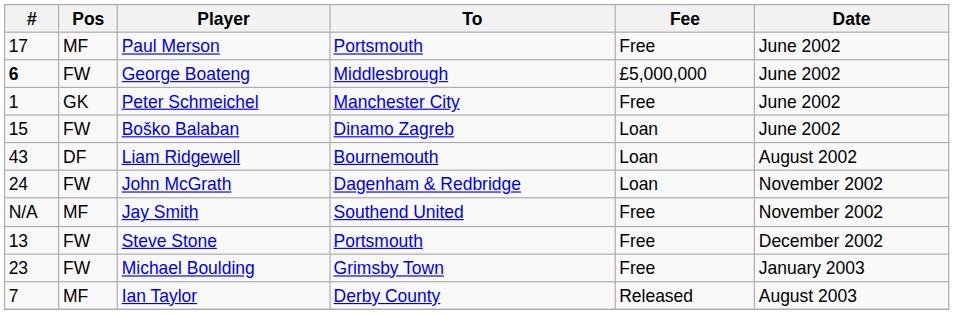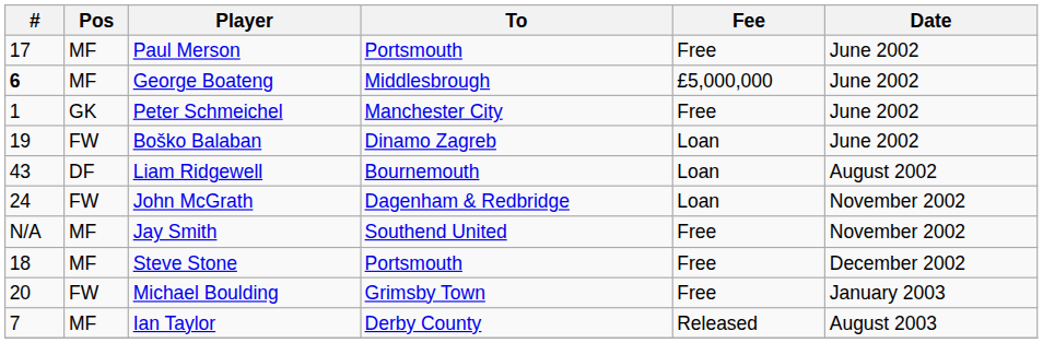 <table width=65% class="wikitable sortable" style="text-align:center; font-size:95%; text-align:left">
 <tr>
 <th>#</th>
 <th>Pos</th>
 <th>Player</th>
 <th>To</th>
 <th>Fee</th>
 <th>Date</th>
 </tr>
 <tr --->
 <td>17</td>
 <td>MF</td>
 <td> <a href='#'>Paul Merson</a></td>
 <td> <a href='#'>Portsmouth</a></td>
 <td>Free</td>
 <td>June 2002</td>
 </tr>
 <tr --->
 <td><strong>6</strong></td>
-<td>FW</td>
+<td>MF</td>
 <td> <a href='#'>George Boateng</a></td>
 <td> <a href='#'>Middlesbrough</a></td>
 <td>£5,000,000</td>
 <td>June 2002</td>
 </tr>
 <tr --->
 <td>1</td>
 <td>GK</td>
 <td> <a href='#'>Peter Schmeichel</a></td>
 <td> <a href='#'>Manchester City</a></td>
 <td>Free</td>
 <td>June 2002</td>
 </tr>
 <tr --->
-<td>15</td>
+<td>19</td>
 <td>FW</td>
 <td> <a href='#'>Boško Balaban</a></td>
 <td> <a href='#'>Dinamo Zagreb</a></td>
 <td>Loan</td>
 <td>June 2002</td>
 </tr>
 <tr --->
 <td>43</td>
 <td>DF</td>
 <td> <a href='#'>Liam Ridgewell</a></td>
 <td> <a href='#'>Bournemouth</a></td>
 <td>Loan</td>
 <td>August 2002</td>
 </tr>
 <tr --->
 <td>24</td>
 <td>FW</td>
 <td> <a href='#'>John McGrath</a></td>
 <td> <a href='#'>Dagenham & Redbridge</a></td>
 <td>Loan</td>
 <td>November 2002</td>
 </tr>
 <tr --->
 <td>N/A</td>
 <td>MF</td>
 <td> <a href='#'>Jay Smith</a></td>
 <td> <a href='#'>Southend United</a></td>
 <td>Free</td>
 <td>November 2002</td>
 </tr>
 <tr --->
-<td>13</td>
-<td>FW</td>
+<td>18</td>
+<td>MF</td>
 <td> <a href='#'>Steve Stone</a></td>
 <td> <a href='#'>Portsmouth</a></td>
 <td>Free</td>
 <td>December 2002</td>
 </tr>
 <tr --->
-<td>23</td>
+<td>20</td>
 <td>FW</td>
 <td> <a href='#'>Michael Boulding</a></td>
 <td> <a href='#'>Grimsby Town</a></td>
 <td>Free</td>
 <td>January 2003</td>
 </tr>
 <tr --->
 <td>7</td>
 <td>MF</td>
 <td> <a href='#'>Ian Taylor</a></td>
 <td> <a href='#'>Derby County</a></td>
 <td>Released</td>
 <td>August 2003</td>
 </tr>
 <tr>
 </tr>
 </table>
